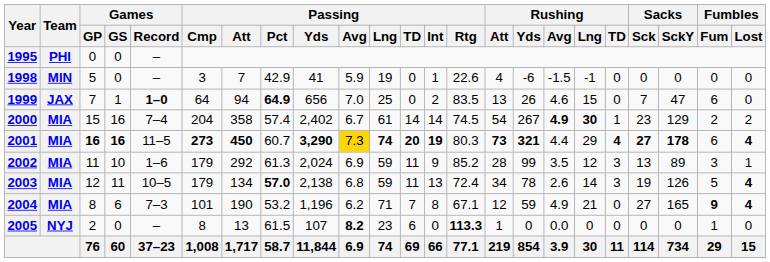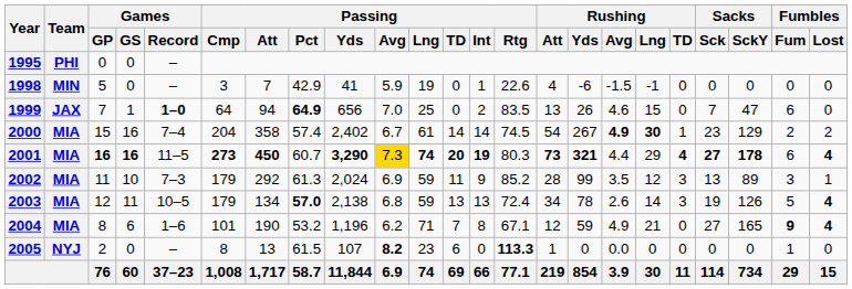 <table class=wikitable style="text-align:center;">
 <tr>
 <th rowspan="2">Year</th>
 <th rowspan="2">Team</th>
 <th colspan="3">Games</th>
 <th colspan="9">Passing</th>
 <th colspan="5">Rushing</th>
 <th colspan="2">Sacks</th>
 <th colspan="2">Fumbles</th>
 </tr>
 <tr>
 <th>GP</th>
 <th>GS</th>
 <th>Record</th>
 <th>Cmp</th>
 <th>Att</th>
 <th>Pct</th>
 <th>Yds</th>
 <th>Avg</th>
 <th>Lng</th>
 <th>TD</th>
 <th>Int</th>
 <th>Rtg</th>
 <th>Att</th>
 <th>Yds</th>
 <th>Avg</th>
 <th>Lng</th>
 <th>TD</th>
 <th>Sck</th>
 <th>SckY</th>
 <th>Fum</th>
 <th>Lost</th>
 </tr>
 <tr>
 <th><a href='#'>1995</a></th>
 <th><a href='#'>PHI</a></th>
 <td>0</td>
 <td>0</td>
 <td>–</td>
 <td colspan="18"></td>
 </tr>
 <tr>
 <th><a href='#'>1998</a></th>
 <th><a href='#'>MIN</a></th>
 <td>5</td>
 <td>0</td>
 <td>–</td>
 <td>3</td>
 <td>7</td>
 <td>42.9</td>
 <td>41</td>
 <td>5.9</td>
 <td>19</td>
 <td>0</td>
 <td>1</td>
 <td>22.6</td>
 <td>4</td>
 <td>-6</td>
 <td>-1.5</td>
 <td>-1</td>
 <td>0</td>
 <td>0</td>
 <td>0</td>
 <td>0</td>
 <td>0</td>
 </tr>
 <tr>
 <th><a href='#'>1999</a></th>
 <th><a href='#'>JAX</a></th>
 <td>7</td>
 <td>1</td>
 <td><strong>1–0</strong></td>
 <td>64</td>
 <td>94</td>
 <td><strong>64.9</strong></td>
 <td>656</td>
 <td>7.0</td>
 <td>25</td>
 <td>0</td>
 <td>2</td>
 <td>83.5</td>
 <td>13</td>
 <td>26</td>
 <td>4.6</td>
 <td>15</td>
 <td>0</td>
 <td>7</td>
 <td>47</td>
 <td>6</td>
 <td>0</td>
 </tr>
 <tr>
 <th><a href='#'>2000</a></th>
 <th><a href='#'>MIA</a></th>
 <td>15</td>
 <td>16</td>
 <td>7–4</td>
 <td>204</td>
 <td>358</td>
 <td>57.4</td>
 <td>2,402</td>
 <td>6.7</td>
 <td>61</td>
 <td>14</td>
 <td>14</td>
 <td>74.5</td>
 <td>54</td>
 <td>267</td>
 <td><strong>4.9</strong></td>
 <td><strong>30</strong></td>
 <td>1</td>
 <td>23</td>
 <td>129</td>
 <td>2</td>
 <td>2</td>
 </tr>
 <tr>
 <th><a href='#'>2001</a></th>
 <th><a href='#'>MIA</a></th>
 <td><strong>16</strong></td>
 <td><strong>16</strong></td>
 <td>11–5</td>
 <td><strong>273</strong></td>
 <td><strong>450</strong></td>
 <td>60.7</td>
 <td><strong>3,290</strong></td>
 <td style="background: gold;">7.3</td>
 <td><strong>74</strong></td>
 <td><strong>20</strong></td>
 <td><strong>19</strong></td>
 <td>80.3</td>
 <td><strong>73</strong></td>
 <td><strong>321</strong></td>
 <td>4.4</td>
 <td>29</td>
 <td><strong>4</strong></td>
 <td><strong>27</strong></td>
 <td><strong>178</strong></td>
 <td>6</td>
 <td><strong>4</strong></td>
 </tr>
 <tr>
 <th><a href='#'>2002</a></th>
 <th><a href='#'>MIA</a></th>
 <td>11</td>
 <td>10</td>
-<td>1–6</td>
+<td>7–3</td>
 <td>179</td>
 <td>292</td>
 <td>61.3</td>
 <td>2,024</td>
 <td>6.9</td>
 <td>59</td>
 <td>11</td>
 <td>9</td>
 <td>85.2</td>
 <td>28</td>
 <td>99</td>
 <td>3.5</td>
 <td>12</td>
 <td>3</td>
 <td>13</td>
 <td>89</td>
 <td>3</td>
 <td>1</td>
 </tr>
 <tr>
 <th><a href='#'>2003</a></th>
 <th><a href='#'>MIA</a></th>
 <td>12</td>
 <td>11</td>
 <td>10–5</td>
 <td>179</td>
 <td>134</td>
 <td><strong>57.0</strong></td>
 <td>2,138</td>
 <td>6.8</td>
 <td>59</td>
-<td>11</td>
+<td>13</td>
 <td>13</td>
 <td>72.4</td>
 <td>34</td>
 <td>78</td>
 <td>2.6</td>
 <td>14</td>
 <td>3</td>
 <td>19</td>
 <td>126</td>
 <td>5</td>
 <td><strong>4</strong></td>
 </tr>
 <tr>
 <th><a href='#'>2004</a></th>
 <th><a href='#'>MIA</a></th>
 <td>8</td>
 <td>6</td>
-<td>7–3</td>
+<td>1–6</td>
 <td>101</td>
 <td>190</td>
 <td>53.2</td>
 <td>1,196</td>
 <td>6.2</td>
 <td>71</td>
 <td>7</td>
 <td>8</td>
 <td>67.1</td>
 <td>12</td>
 <td>59</td>
 <td>4.9</td>
 <td>21</td>
 <td>0</td>
 <td>27</td>
 <td>165</td>
 <td><strong>9</strong></td>
 <td><strong>4</strong></td>
 </tr>
 <tr>
 <th><a href='#'>2005</a></th>
 <th><a href='#'>NYJ</a></th>
 <td>2</td>
 <td>0</td>
 <td>–</td>
 <td>8</td>
 <td>13</td>
 <td>61.5</td>
 <td>107</td>
 <td><strong>8.2</strong></td>
 <td>23</td>
 <td>6</td>
 <td>0</td>
 <td><strong>113.3</strong></td>
 <td>1</td>
 <td>0</td>
 <td>0.0</td>
 <td>0</td>
 <td>0</td>
 <td>0</td>
 <td>0</td>
 <td>1</td>
 <td>0</td>
 </tr>
 <tr>
 <th colspan="2"></th>
 <th>76</th>
 <th>60</th>
 <th>37–23</th>
 <th>1,008</th>
 <th>1,717</th>
 <th>58.7</th>
 <th>11,844</th>
 <th>6.9</th>
 <th>74</th>
 <th>69</th>
 <th>66</th>
 <th>77.1</th>
 <th>219</th>
 <th>854</th>
 <th>3.9</th>
 <th>30</th>
 <th>11</th>
 <th>114</th>
 <th>734</th>
 <th>29</th>
 <th>15</th>
 </tr>
 </table>
